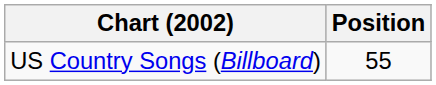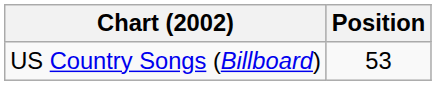 <table class="wikitable">
 <tr>
 <th scope="col">Chart (2002)</th>
 <th scope="col">Position</th>
 </tr>
 <tr>
 <td>US <a href='#'>Country Songs</a> (<em><a href='#'>Billboard</a></em>)</td>
-<td align="center">55</td>
+<td align="center">53</td>
 </tr>
 </table>
